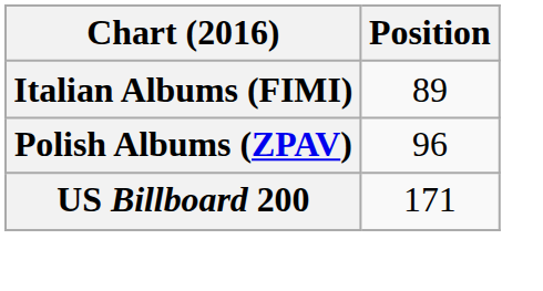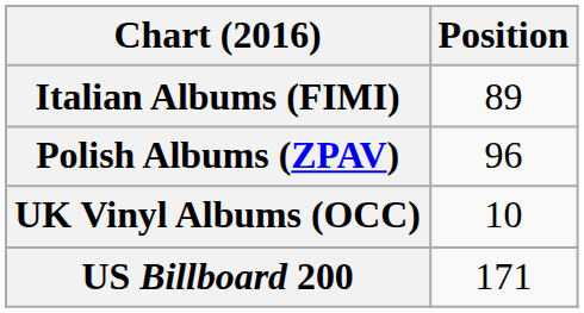 <table class="wikitable plainrowheaders sortable" style="text-align:center">
 <tr>
 <th scope="col">Chart (2016)</th>
 <th scope="col">Position</th>
 </tr>
 <tr>
 <th scope="row">Italian Albums (FIMI)</th>
 <td>89</td>
 </tr>
 <tr>
 <th scope="row">Polish Albums (<a href='#'>ZPAV</a>)</th>
 <td>96</td>
 </tr>
 <tr>
+<th scope="row">UK Vinyl Albums (OCC)</th>
+<td>10</td>
+</tr>
+<tr>
 <th scope="row">US <em>Billboard</em> 200</th>
 <td>171</td>
 </tr>
 </table>
